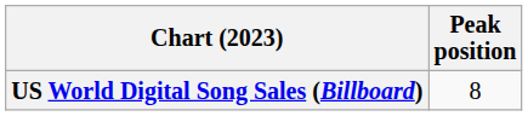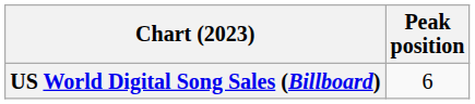 <table class="wikitable plainrowheaders" style="text-align:center">
 <tr>
 <th scope="col">Chart (2023)</th>
 <th scope="col">Peak<br>position</th>
 </tr>
 <tr>
 <th scope="row">US <a href='#'>World Digital Song Sales</a> (<em><a href='#'>Billboard</a></em>)</th>
-<td>8</td>
+<td>6</td>
 </tr>
 </table>
